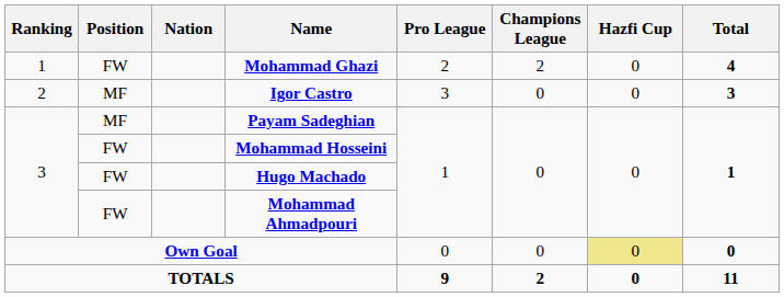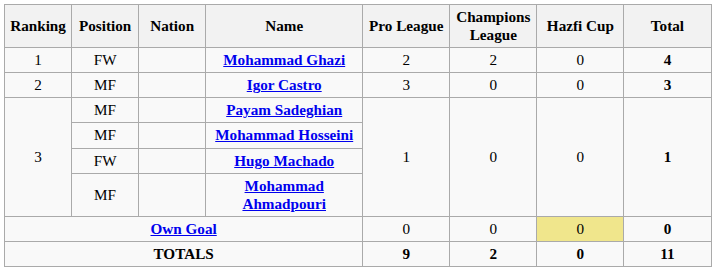 <table class="wikitable" style="font-size: 95%; text-align: center;">
 <tr>
 <th width=60>Ranking</th>
 <th width=60>Position</th>
 <th width=60>Nation</th>
 <th width=150>Name</th>
 <th width=80>Pro League</th>
 <th width=80>Champions League</th>
 <th width=80>Hazfi Cup</th>
 <th width=80>Total</th>
 </tr>
 <tr>
 <td>1</td>
 <td>FW</td>
 <td></td>
 <td><strong><a href='#'>Mohammad Ghazi</a></strong></td>
 <td>2</td>
 <td>2</td>
 <td>0</td>
 <td><strong>4</strong></td>
 </tr>
 <tr>
 <td>2</td>
 <td>MF</td>
 <td></td>
 <td><strong><a href='#'>Igor Castro</a></strong></td>
 <td>3</td>
 <td>0</td>
 <td>0</td>
 <td><strong>3</strong></td>
 </tr>
 <tr>
 <td rowspan="4">3</td>
 <td>MF</td>
 <td></td>
 <td><strong><a href='#'>Payam Sadeghian</a></strong></td>
 <td rowspan="4">1</td>
 <td rowspan="4">0</td>
 <td rowspan="4">0</td>
 <td rowspan="4"><strong>1</strong></td>
 </tr>
 <tr>
-<td>FW</td>
+<td>MF</td>
 <td></td>
 <td><strong><a href='#'>Mohammad Hosseini</a></strong></td>
 </tr>
 <tr>
 <td>FW</td>
 <td></td>
 <td><strong><a href='#'>Hugo Machado</a></strong></td>
 </tr>
 <tr>
-<td>FW</td>
+<td>MF</td>
 <td></td>
 <td><strong><a href='#'>Mohammad Ahmadpouri</a></strong></td>
 </tr>
 <tr>
 <td colspan="4"><strong><a href='#'>Own Goal</a></strong></td>
 <td>0</td>
 <td>0</td>
 <td style="background: khaki;">0</td>
 <td><strong>0</strong></td>
 </tr>
 <tr>
 <td colspan="4"><strong>TOTALS</strong></td>
 <td><strong>9</strong></td>
 <td><strong>2</strong></td>
 <td><strong>0</strong></td>
 <td><strong>11</strong></td>
 </tr>
 </table>
